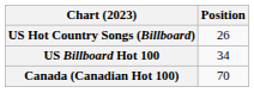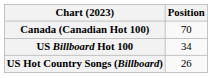 <table class="wikitable sortable plainrowheaders" style="text-align:center">
 <tr>
 <th scope="col">Chart (2023)</th>
 <th scope="col">Position</th>
 </tr>
 <tr>
-<th scope="row">US Hot Country Songs (<em>Billboard</em>)</th>
-<td>26</td>
+<th scope="row">Canada (Canadian Hot 100)</th>
+<td>70</td>
 </tr>
 <tr>
 <th scope="row">US <em>Billboard</em> Hot 100</th>
 <td>34</td>
 </tr>
 <tr>
-<th scope="row">Canada (Canadian Hot 100)</th>
-<td>70</td>
+<th scope="row">US Hot Country Songs (<em>Billboard</em>)</th>
+<td>26</td>
 </tr>
 </table>
